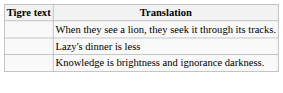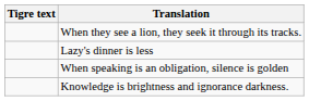 <table class="wikitable">
 <tr>
 <th>Tigre text</th>
 <th>Translation</th>
 </tr>
 <tr>
 <td></td>
 <td>When they see a lion, they seek it through its tracks.</td>
 </tr>
 <tr>
 <td></td>
 <td>Lazy's dinner is less</td>
 </tr>
 <tr>
 <td></td>
+<td>When speaking is an obligation, silence is golden</td>
+</tr>
+<tr>
+<td></td>
 <td>Knowledge is brightness and ignorance darkness.</td>
 </tr>
 </table>
